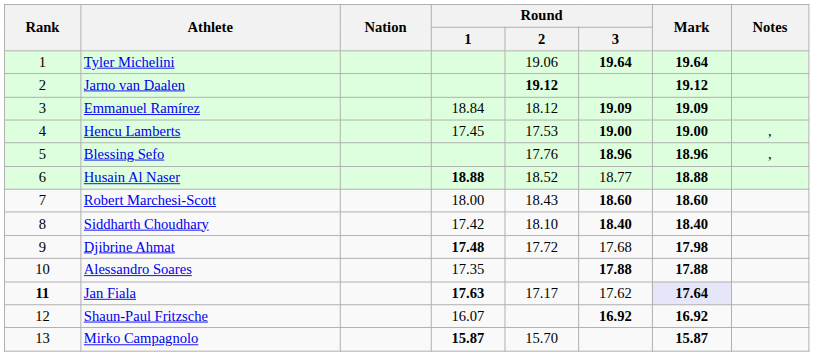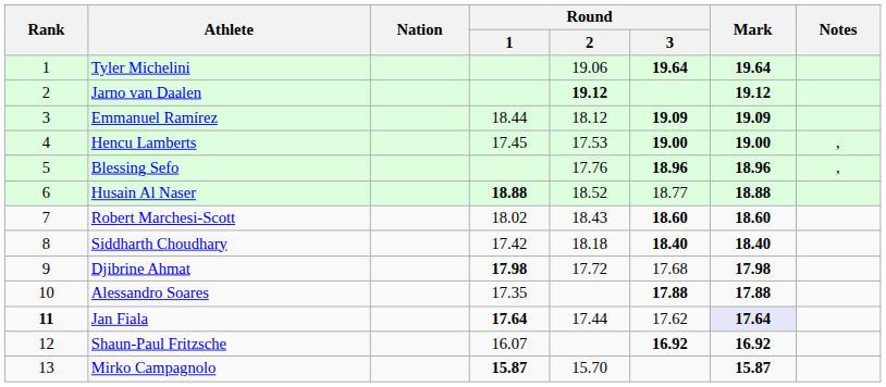 <table class="wikitable sortable" style="text-align:center;width: 70%;">
 <tr>
 <th rowspan=2>Rank</th>
 <th rowspan=2>Athlete</th>
 <th rowspan=2>Nation</th>
 <th colspan=3>Round</th>
 <th rowspan=2>Mark</th>
 <th rowspan=2>Notes</th>
 </tr>
 <tr>
 <th>1</th>
 <th>2</th>
 <th>3</th>
 </tr>
 <tr bgcolor=ddffdd>
 <td>1</td>
 <td align=left><a href='#'>Tyler Michelini</a></td>
 <td align=left></td>
 <td></td>
 <td>19.06</td>
 <td><strong>19.64</strong></td>
 <td><strong>19.64</strong></td>
 <td></td>
 </tr>
 <tr bgcolor=ddffdd>
 <td>2</td>
 <td align=left><a href='#'>Jarno van Daalen</a></td>
 <td align=left></td>
 <td></td>
 <td><strong>19.12</strong></td>
 <td></td>
 <td><strong>19.12</strong></td>
 <td></td>
 </tr>
 <tr bgcolor=ddffdd>
 <td>3</td>
 <td align=left><a href='#'>Emmanuel Ramírez</a></td>
 <td align=left></td>
-<td>18.84</td>
+<td>18.44</td>
 <td>18.12</td>
 <td><strong>19.09</strong></td>
 <td><strong>19.09</strong></td>
 <td></td>
 </tr>
 <tr bgcolor=ddffdd>
 <td>4</td>
 <td align=left><a href='#'>Hencu Lamberts</a></td>
 <td align=left></td>
 <td>17.45</td>
 <td>17.53</td>
 <td><strong>19.00</strong></td>
 <td><strong>19.00</strong></td>
 <td>, </td>
 </tr>
 <tr bgcolor=ddffdd>
 <td>5</td>
 <td align=left><a href='#'>Blessing Sefo</a></td>
 <td align=left></td>
 <td></td>
 <td>17.76</td>
 <td><strong>18.96</strong></td>
 <td><strong>18.96</strong></td>
 <td>, </td>
 </tr>
 <tr bgcolor=ddffdd>
 <td>6</td>
 <td align=left><a href='#'>Husain Al Naser</a></td>
 <td align=left></td>
 <td><strong>18.88</strong></td>
 <td>18.52</td>
 <td>18.77</td>
 <td><strong>18.88</strong></td>
 <td></td>
 </tr>
 <tr>
 <td>7</td>
 <td align=left><a href='#'>Robert Marchesi-Scott</a></td>
 <td align=left></td>
-<td>18.00</td>
+<td>18.02</td>
 <td>18.43</td>
 <td><strong>18.60</strong></td>
 <td><strong>18.60</strong></td>
 <td></td>
 </tr>
 <tr>
 <td>8</td>
 <td align=left><a href='#'>Siddharth Choudhary</a></td>
 <td align=left></td>
 <td>17.42</td>
-<td>18.10</td>
+<td>18.18</td>
 <td><strong>18.40</strong></td>
 <td><strong>18.40</strong></td>
 <td></td>
 </tr>
 <tr>
 <td>9</td>
 <td align=left><a href='#'>Djibrine Ahmat</a></td>
 <td align=left></td>
-<td><strong>17.48</strong></td>
+<td><strong>17.98</strong></td>
 <td>17.72</td>
 <td>17.68</td>
 <td><strong>17.98</strong></td>
 <td></td>
 </tr>
 <tr>
 <td>10</td>
 <td align=left><a href='#'>Alessandro Soares</a></td>
 <td align=left></td>
 <td>17.35</td>
 <td></td>
 <td><strong>17.88</strong></td>
 <td><strong>17.88</strong></td>
 <td></td>
 </tr>
 <tr>
 <td><strong>11</strong></td>
 <td align=left><a href='#'>Jan Fiala</a></td>
 <td align=left></td>
-<td><strong>17.63</strong></td>
-<td>17.17</td>
+<td><strong>17.64</strong></td>
+<td>17.44</td>
 <td>17.62</td>
 <td style="background: lavender;"><strong>17.64</strong></td>
 <td></td>
 </tr>
 <tr>
 <td>12</td>
 <td align=left><a href='#'>Shaun-Paul Fritzsche</a></td>
 <td align=left></td>
 <td>16.07</td>
 <td></td>
 <td><strong>16.92</strong></td>
 <td><strong>16.92</strong></td>
 <td></td>
 </tr>
 <tr>
 <td>13</td>
 <td align=left><a href='#'>Mirko Campagnolo</a></td>
 <td align=left></td>
 <td><strong>15.87</strong></td>
 <td>15.70</td>
 <td></td>
 <td><strong>15.87</strong></td>
 <td></td>
 </tr>
 </table>
